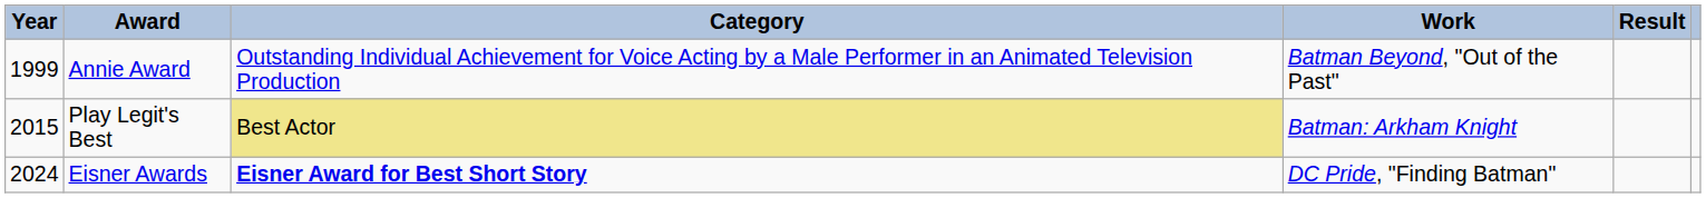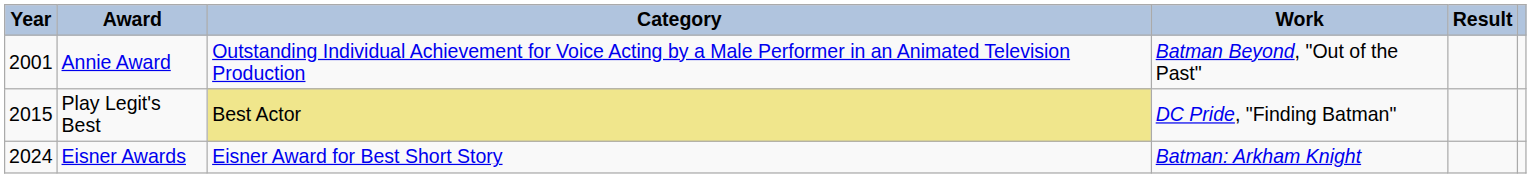 <table class="wikitable">
 <tr style="text-align:center;">
 <th style="background:#B0C4DE">Year</th>
 <th style="background:#B0C4DE">Award</th>
 <th style="background:#B0C4DE">Category</th>
 <th style="background:#B0C4DE">Work</th>
 <th style="background:#B0C4DE">Result</th>
 <th style="background:#B0C4DE" scope="col" class="unsortable"></th>
 </tr>
 <tr>
-<td>1999</td>
+<td>2001</td>
 <td><a href='#'>Annie Award</a></td>
 <td><a href='#'>Outstanding Individual Achievement for Voice Acting by a Male Performer in an Animated Television Production</a></td>
 <td><em><a href='#'>Batman Beyond</a></em>, "Out of the Past"</td>
 <td></td>
 <td></td>
 </tr>
 <tr>
 <td>2015</td>
 <td>Play Legit's Best</td>
 <td style="background: khaki;">Best Actor</td>
-<td><em><a href='#'>Batman: Arkham Knight</a></em></td>
+<td><em><a href='#'>DC Pride</a></em>, "Finding Batman"</td>
 <td></td>
 <td></td>
 </tr>
 <tr>
 <td>2024</td>
 <td><a href='#'>Eisner Awards</a></td>
-<td><strong><a href='#'>Eisner Award for Best Short Story</a></strong></td>
-<td><em><a href='#'>DC Pride</a></em>, "Finding Batman"</td>
+<td><a href='#'>Eisner Award for Best Short Story</a></td>
+<td><em><a href='#'>Batman: Arkham Knight</a></em></td>
 <td></td>
 <td></td>
 </tr>
 </table>
